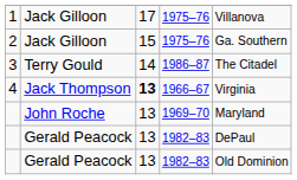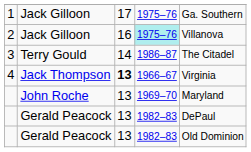 <table class="wikitable">
 <tr>
 </tr>
 <tr>
 <td>1</td>
 <td>Jack Gilloon</td>
 <td>17</td>
 <td style="font-size:80%;"><a href='#'>1975–76</a></td>
-<td style="font-size:80%;">Villanova</td>
+<td style="font-size:80%;">Ga. Southern</td>
 </tr>
 <tr>
 <td>2</td>
 <td>Jack Gilloon</td>
-<td>15</td>
-<td style="font-size:80%;"><a href='#'>1975–76</a></td>
-<td style="font-size:80%;">Ga. Southern</td>
+<td>16</td>
+<td style="background: paleturquoise; font-size:80%;"><a href='#'>1975–76</a></td>
+<td style="font-size:80%;">Villanova</td>
 </tr>
 <tr>
 <td>3</td>
 <td>Terry Gould</td>
 <td>14</td>
 <td style="font-size:80%;"><a href='#'>1986–87</a></td>
 <td style="font-size:80%;">The Citadel</td>
 </tr>
 <tr>
 <td>4</td>
 <td><a href='#'>Jack Thompson</a></td>
 <td><strong>13</strong></td>
 <td style="font-size:80%;"><a href='#'>1966–67</a></td>
 <td style="font-size:80%;">Virginia</td>
 </tr>
 <tr>
 <td></td>
 <td><a href='#'>John Roche</a></td>
 <td>13</td>
 <td style="font-size:80%;"><a href='#'>1969–70</a></td>
 <td style="font-size:80%;">Maryland</td>
 </tr>
 <tr>
 <td></td>
 <td>Gerald Peacock</td>
 <td>13</td>
 <td style="font-size:80%;"><a href='#'>1982–83</a></td>
 <td style="font-size:80%;">DePaul</td>
 </tr>
 <tr>
 <td></td>
 <td>Gerald Peacock</td>
 <td>13</td>
 <td style="font-size:80%;"><a href='#'>1982–83</a></td>
 <td style="font-size:80%;">Old Dominion</td>
 </tr>
 </table>
